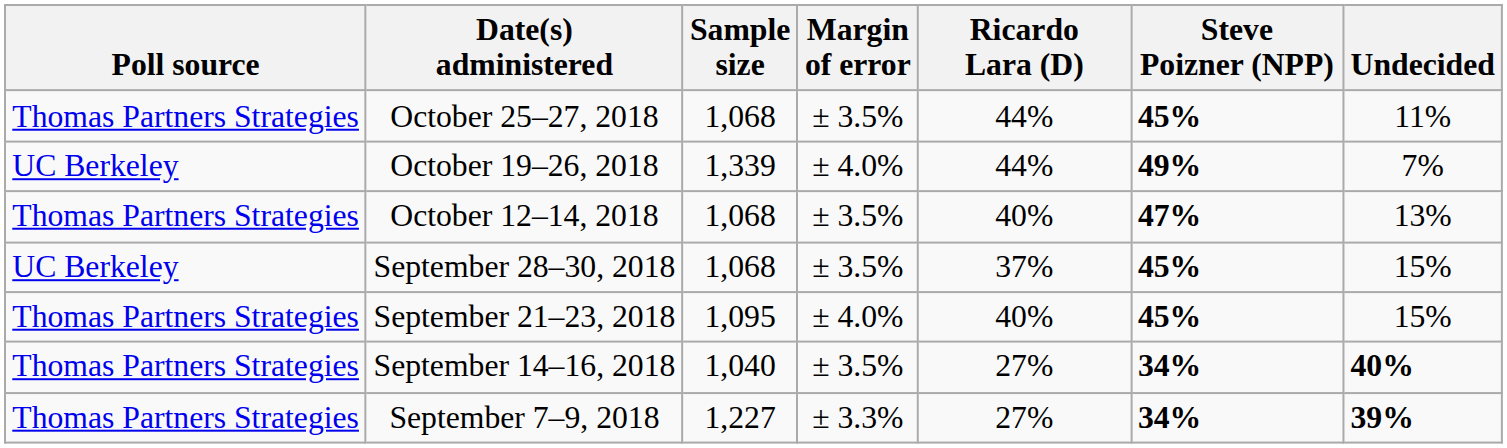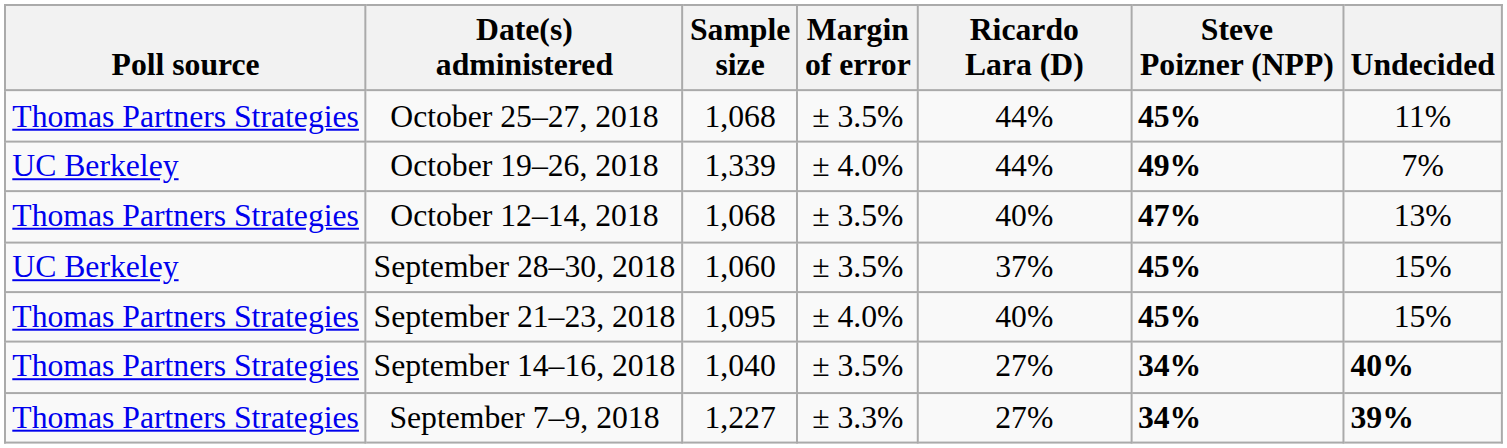 <table class="wikitable">
 <tr valign=bottom>
 <th>Poll source</th>
 <th>Date(s)<br>administered</th>
 <th>Sample<br>size</th>
 <th>Margin<br>of error</th>
 <th style="width:100px;">Ricardo<br>Lara (D)</th>
 <th style="width:100px;">Steve<br>Poizner (NPP)</th>
 <th>Undecided</th>
 </tr>
 <tr>
 <td><a href='#'>Thomas Partners Strategies</a></td>
 <td align=center>October 25–27, 2018</td>
 <td align=center>1,068</td>
 <td align=center>± 3.5%</td>
 <td align=center>44%</td>
 <td><strong>45%</strong></td>
 <td align=center>11%</td>
 </tr>
 <tr>
 <td><a href='#'>UC Berkeley</a></td>
 <td align=center>October 19–26, 2018</td>
 <td align=center>1,339</td>
 <td align=center>± 4.0%</td>
 <td align=center>44%</td>
 <td><strong>49%</strong></td>
 <td align=center>7%</td>
 </tr>
 <tr>
 <td><a href='#'>Thomas Partners Strategies</a></td>
 <td align=center>October 12–14, 2018</td>
 <td align=center>1,068</td>
 <td align=center>± 3.5%</td>
 <td align=center>40%</td>
 <td><strong>47%</strong></td>
 <td align=center>13%</td>
 </tr>
 <tr>
 <td><a href='#'>UC Berkeley</a></td>
 <td align=center>September 28–30, 2018</td>
-<td align=center>1,068</td>
+<td align=center>1,060</td>
 <td align=center>± 3.5%</td>
 <td align=center>37%</td>
 <td><strong>45%</strong></td>
 <td align=center>15%</td>
 </tr>
 <tr>
 <td><a href='#'>Thomas Partners Strategies</a></td>
 <td align=center>September 21–23, 2018</td>
 <td align=center>1,095</td>
 <td align=center>± 4.0%</td>
 <td align=center>40%</td>
 <td><strong>45%</strong></td>
 <td align=center>15%</td>
 </tr>
 <tr>
 <td><a href='#'>Thomas Partners Strategies</a></td>
 <td align=center>September 14–16, 2018</td>
 <td align=center>1,040</td>
 <td align=center>± 3.5%</td>
 <td align=center>27%</td>
 <td><strong>34%</strong></td>
 <td><strong>40%</strong></td>
 </tr>
 <tr>
 <td><a href='#'>Thomas Partners Strategies</a></td>
 <td align=center>September 7–9, 2018</td>
 <td align=center>1,227</td>
 <td align=center>± 3.3%</td>
 <td align=center>27%</td>
 <td><strong>34%</strong></td>
 <td><strong>39%</strong></td>
 </tr>
 </table>
